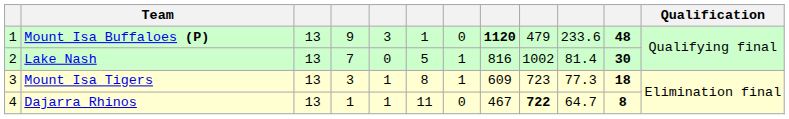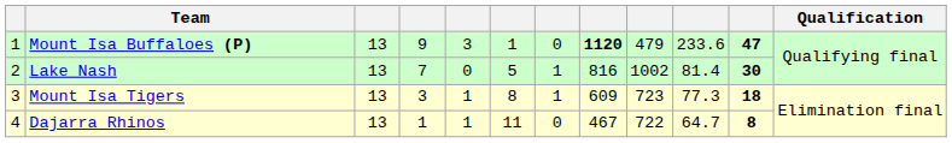 <table class="wikitable" style="text-align:center; margin-bottom:0">
 <tr>
 <th style="width:10px"></th>
 <th style="width:35%;">Team</th>
 <th style="width:30px;"></th>
 <th style="width:30px;"></th>
 <th style="width:30px;"></th>
 <th style="width:30px;"></th>
 <th style="width:30px;"></th>
 <th style="width:30px;"></th>
 <th style="width:30px;"></th>
 <th style="width:30px;"></th>
 <th style="width:30px;"></th>
 <th>Qualification</th>
 </tr>
 <tr style="background:#ccffcc;">
 <td>1</td>
 <td style="text-align:left;"><a href='#'>Mount Isa Buffaloes</a> <strong>(P)</strong></td>
 <td>13</td>
 <td>9</td>
 <td>3</td>
 <td>1</td>
 <td>0</td>
 <td><strong>1120</strong></td>
 <td>479</td>
 <td>233.6</td>
-<td><strong>48</strong></td>
+<td><strong>47</strong></td>
 <td rowspan=2>Qualifying final</td>
 </tr>
 <tr style="background:#ccffcc;">
 <td>2</td>
 <td style="text-align:left;"><a href='#'>Lake Nash</a></td>
 <td>13</td>
 <td>7</td>
 <td>0</td>
 <td>5</td>
 <td>1</td>
 <td>816</td>
 <td>1002</td>
 <td>81.4</td>
 <td><strong>30</strong></td>
 </tr>
 <tr style="background:#FFFFD1;">
 <td>3</td>
 <td style="text-align:left;"><a href='#'>Mount Isa Tigers</a></td>
 <td>13</td>
 <td>3</td>
 <td>1</td>
 <td>8</td>
 <td>1</td>
 <td>609</td>
 <td>723</td>
 <td>77.3</td>
 <td><strong>18</strong></td>
 <td rowspan=2>Elimination final</td>
 </tr>
 <tr style="background:#FFFFD1;">
 <td>4</td>
 <td style="text-align:left;"><a href='#'>Dajarra Rhinos</a></td>
 <td>13</td>
 <td>1</td>
 <td>1</td>
 <td>11</td>
 <td>0</td>
 <td>467</td>
-<td><strong>722</strong></td>
+<td>722</td>
 <td>64.7</td>
 <td><strong>8</strong></td>
 </tr>
 </table>
